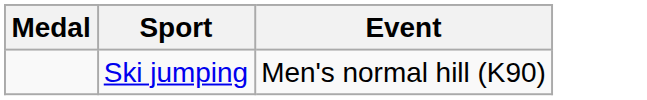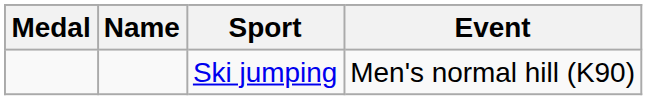 <table class="wikitable sortable" style="font-size:90%">
 <tr>
 <th>Medal</th>
+<th>Name</th>
 <th>Sport</th>
 <th>Event</th>
 </tr>
 <tr>
 <td></td>
+<td></td>
 <td><a href='#'>Ski jumping</a></td>
 <td>Men's normal hill (K90)</td>
 </tr>
 </table>
